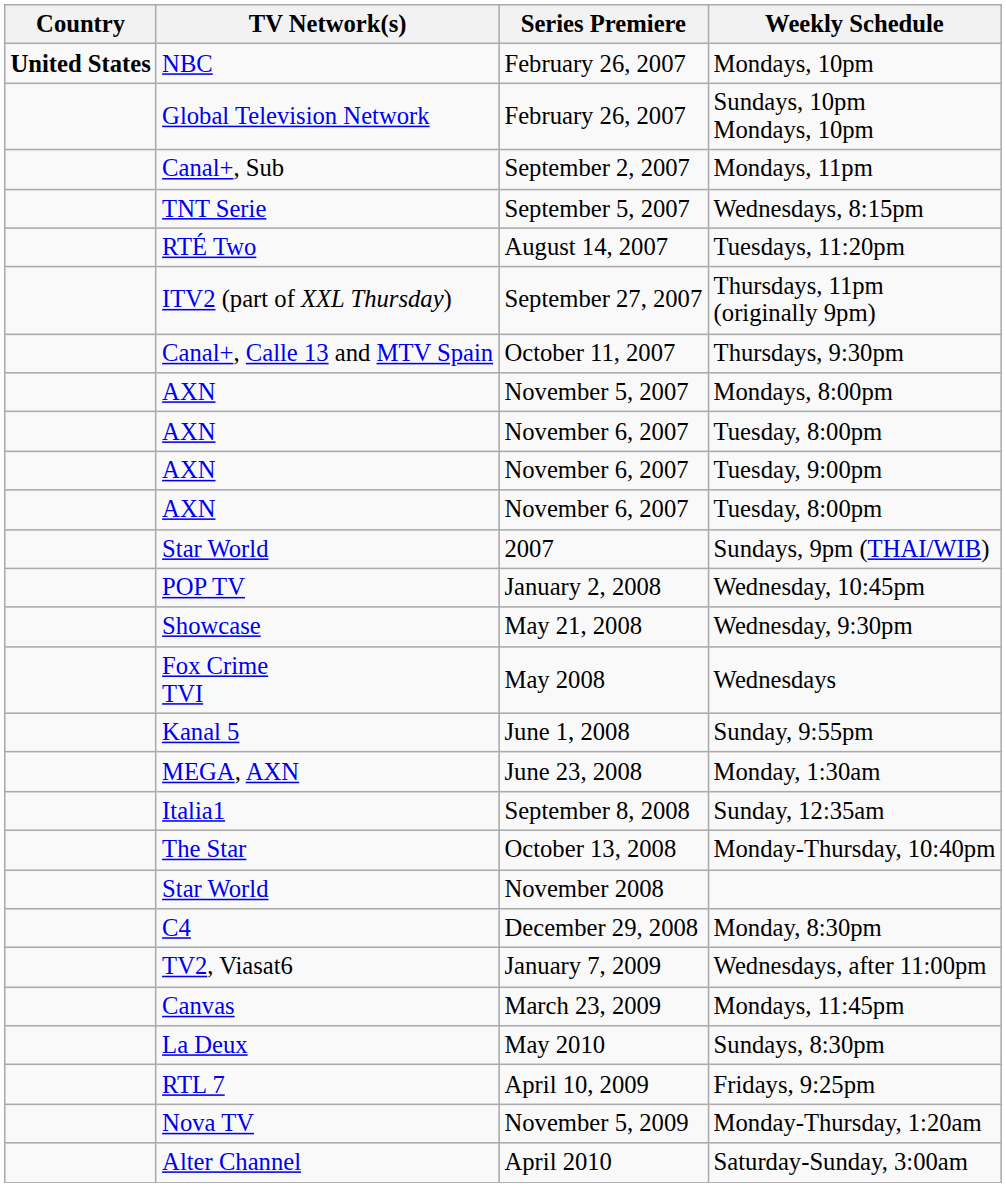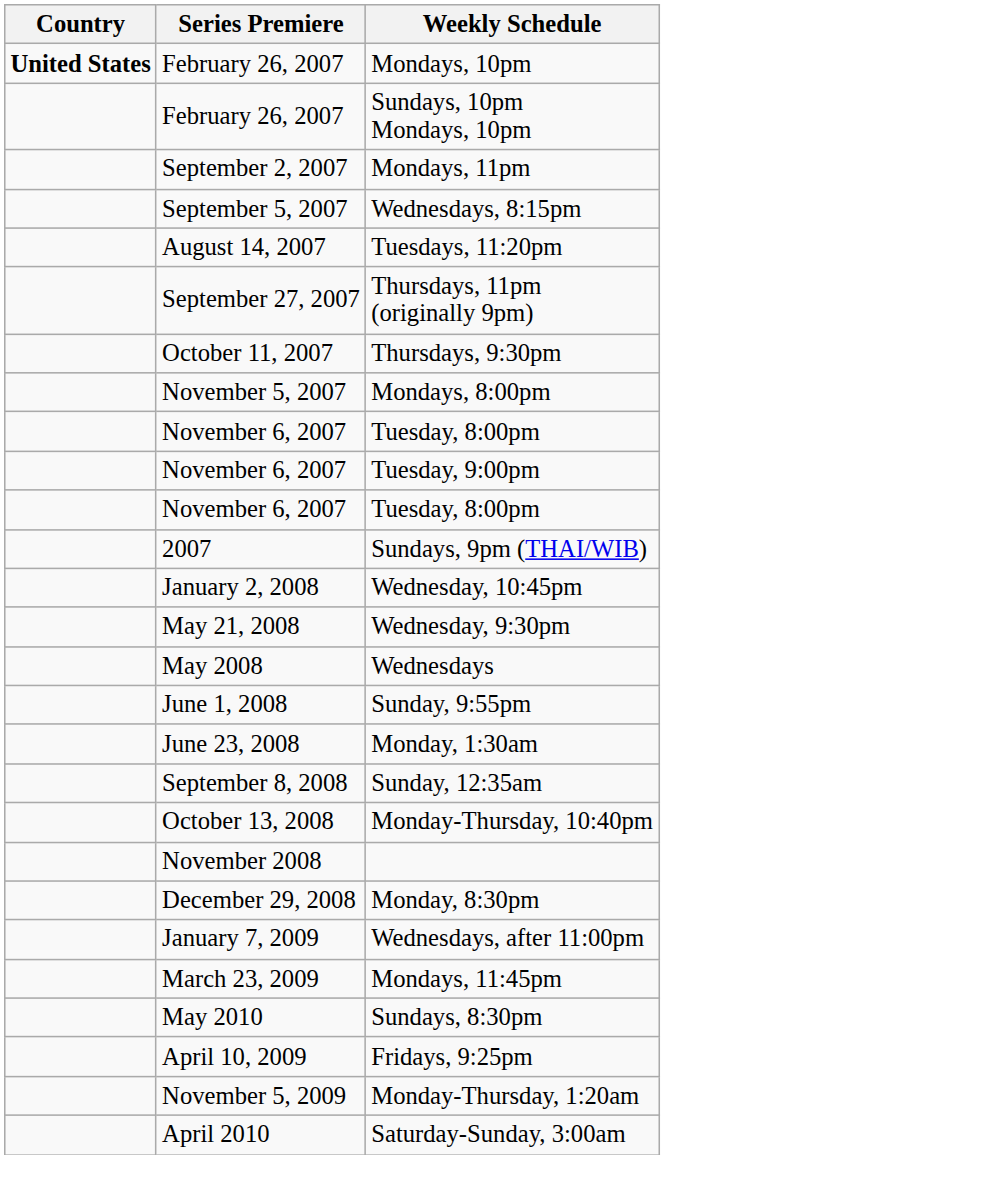 <table class="wikitable">
 <tr>
 <th>Country</th>
-<th>TV Network(s)</th>
 <th>Series Premiere</th>
 <th>Weekly Schedule</th>
 </tr>
 <tr>
 <td><strong>United States</strong></td>
-<td><a href='#'>NBC</a></td>
 <td>February 26, 2007</td>
 <td>Mondays, 10pm</td>
 </tr>
 <tr>
 <td></td>
-<td><a href='#'>Global Television Network</a></td>
 <td>February 26, 2007</td>
 <td>Sundays, 10pm<br>Mondays, 10pm</td>
 </tr>
 <tr>
 <td></td>
-<td><a href='#'>Canal+</a>, Sub</td>
 <td>September 2, 2007</td>
 <td>Mondays, 11pm</td>
 </tr>
 <tr>
 <td></td>
-<td><a href='#'>TNT Serie</a></td>
 <td>September 5, 2007</td>
 <td>Wednesdays, 8:15pm</td>
 </tr>
 <tr>
 <td></td>
-<td><a href='#'>RTÉ Two</a></td>
 <td>August 14, 2007</td>
 <td>Tuesdays, 11:20pm</td>
 </tr>
 <tr>
 <td></td>
-<td><a href='#'>ITV2</a> (part of <em>XXL Thursday</em>)</td>
 <td>September 27, 2007</td>
 <td>Thursdays, 11pm<br>(originally 9pm)</td>
 </tr>
 <tr>
 <td></td>
-<td><a href='#'>Canal+</a>, <a href='#'>Calle 13</a> and <a href='#'>MTV Spain</a></td>
 <td>October 11, 2007</td>
 <td>Thursdays, 9:30pm</td>
 </tr>
 <tr>
 <td></td>
-<td><a href='#'>AXN</a></td>
 <td>November 5, 2007</td>
 <td>Mondays, 8:00pm</td>
 </tr>
 <tr>
 <td></td>
-<td><a href='#'>AXN</a></td>
 <td>November 6, 2007</td>
 <td>Tuesday, 8:00pm</td>
 </tr>
 <tr>
 <td></td>
-<td><a href='#'>AXN</a></td>
 <td>November 6, 2007</td>
 <td>Tuesday, 9:00pm</td>
 </tr>
 <tr>
 <td></td>
-<td><a href='#'>AXN</a></td>
 <td>November 6, 2007</td>
 <td>Tuesday, 8:00pm</td>
 </tr>
 <tr>
 <td></td>
-<td><a href='#'>Star World</a></td>
 <td>2007</td>
 <td>Sundays, 9pm (<a href='#'>THAI/WIB</a>)</td>
 </tr>
 <tr>
 <td></td>
-<td><a href='#'>POP TV</a></td>
 <td>January 2, 2008</td>
 <td>Wednesday, 10:45pm</td>
 </tr>
 <tr>
 <td></td>
-<td><a href='#'>Showcase</a></td>
 <td>May 21, 2008</td>
 <td>Wednesday, 9:30pm</td>
 </tr>
 <tr>
 <td></td>
-<td><a href='#'>Fox Crime</a> <br> <a href='#'>TVI</a></td>
 <td>May 2008</td>
 <td>Wednesdays</td>
 </tr>
 <tr>
 <td></td>
-<td><a href='#'>Kanal 5</a></td>
 <td>June 1, 2008</td>
 <td>Sunday, 9:55pm</td>
 </tr>
 <tr>
 <td></td>
-<td><a href='#'>MEGA</a>, <a href='#'>AXN</a></td>
 <td>June 23, 2008</td>
 <td>Monday, 1:30am</td>
 </tr>
 <tr>
 <td></td>
-<td><a href='#'>Italia1</a></td>
 <td>September 8, 2008</td>
 <td>Sunday, 12:35am</td>
 </tr>
 <tr>
 <td></td>
-<td><a href='#'>The Star</a></td>
 <td>October 13, 2008</td>
 <td>Monday-Thursday, 10:40pm</td>
 </tr>
 <tr>
 <td></td>
-<td><a href='#'>Star World</a></td>
 <td>November 2008</td>
 <td></td>
 </tr>
 <tr>
 <td></td>
-<td><a href='#'>C4</a></td>
 <td>December 29, 2008</td>
 <td>Monday, 8:30pm</td>
 </tr>
 <tr>
 <td></td>
-<td><a href='#'>TV2</a>, Viasat6</td>
 <td>January 7, 2009</td>
 <td>Wednesdays, after 11:00pm</td>
 </tr>
 <tr>
 <td></td>
-<td><a href='#'>Canvas</a></td>
 <td>March 23, 2009</td>
 <td>Mondays, 11:45pm</td>
 </tr>
 <tr>
 <td></td>
-<td><a href='#'>La Deux</a></td>
 <td>May 2010</td>
 <td>Sundays, 8:30pm</td>
 </tr>
 <tr>
 <td></td>
-<td><a href='#'>RTL 7</a></td>
 <td>April 10, 2009</td>
 <td>Fridays, 9:25pm</td>
 </tr>
 <tr>
 <td></td>
-<td><a href='#'>Nova TV</a></td>
 <td>November 5, 2009</td>
 <td>Monday-Thursday, 1:20am</td>
 </tr>
 <tr>
 <td></td>
-<td><a href='#'>Alter Channel</a></td>
 <td>April 2010</td>
 <td>Saturday-Sunday, 3:00am</td>
 </tr>
 </table>
